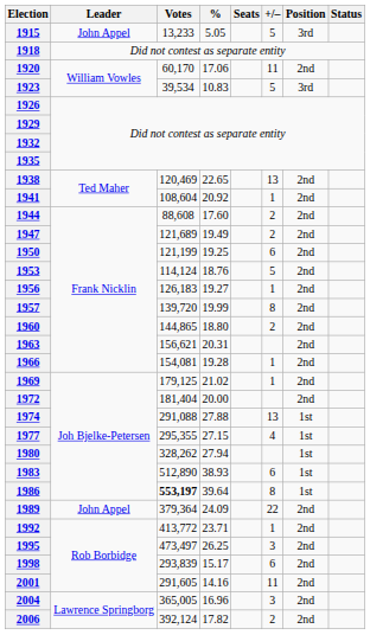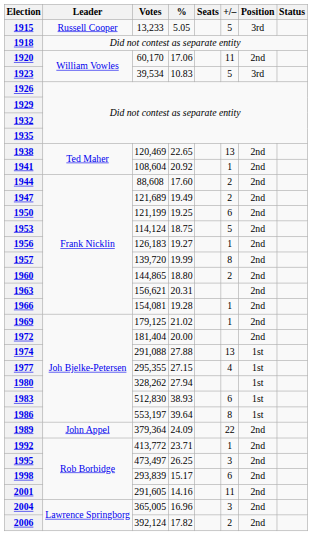 <table class=wikitable style="text-align: center;">
 <tr>
 <th>Election</th>
 <th>Leader</th>
 <th>Votes</th>
 <th>%</th>
 <th>Seats</th>
 <th>+/–</th>
 <th>Position</th>
 <th>Status</th>
 </tr>
 <tr>
 <th><a href='#'>1915</a></th>
-<td><a href='#'>John Appel</a></td>
+<td><a href='#'>Russell Cooper</a></td>
 <td>13,233</td>
 <td>5.05</td>
 <td></td>
 <td> 5</td>
 <td> 3rd</td>
 <td></td>
 </tr>
 <tr>
 <th><a href='#'>1918</a></th>
 <td colspan=7><em>Did not contest as separate entity</em></td>
 </tr>
 <tr>
 <th><a href='#'>1920</a></th>
 <td rowspan=2><a href='#'>William Vowles</a></td>
 <td>60,170</td>
 <td>17.06</td>
 <td></td>
 <td> 11</td>
 <td> 2nd</td>
 <td></td>
 </tr>
 <tr>
 <th><a href='#'>1923</a></th>
 <td>39,534</td>
 <td>10.83</td>
 <td></td>
 <td> 5</td>
 <td> 3rd</td>
 <td></td>
 </tr>
 <tr>
 <th><a href='#'>1926</a></th>
 <td rowspan=4 colspan=7><em>Did not contest as separate entity</em></td>
 </tr>
 <tr>
 <th><a href='#'>1929</a></th>
 </tr>
 <tr>
 <th><a href='#'>1932</a></th>
 </tr>
 <tr>
 <th><a href='#'>1935</a></th>
 </tr>
 <tr>
 <th><a href='#'>1938</a></th>
 <td rowspan=2><a href='#'>Ted Maher</a></td>
 <td>120,469</td>
 <td>22.65</td>
 <td></td>
 <td> 13</td>
 <td> 2nd</td>
 <td></td>
 </tr>
 <tr>
 <th><a href='#'>1941</a></th>
 <td>108,604</td>
 <td>20.92</td>
 <td></td>
 <td> 1</td>
 <td> 2nd</td>
 <td></td>
 </tr>
 <tr>
 <th><a href='#'>1944</a></th>
 <td rowspan=9><a href='#'>Frank Nicklin</a></td>
 <td>88,608</td>
 <td>17.60</td>
 <td></td>
 <td> 2</td>
 <td> 2nd</td>
 <td></td>
 </tr>
 <tr>
 <th><a href='#'>1947</a></th>
 <td>121,689</td>
 <td>19.49</td>
 <td></td>
 <td> 2</td>
 <td> 2nd</td>
 <td></td>
 </tr>
 <tr>
 <th><a href='#'>1950</a></th>
 <td>121,199</td>
 <td>19.25</td>
 <td></td>
 <td> 6</td>
 <td> 2nd</td>
 <td></td>
 </tr>
 <tr>
 <th><a href='#'>1953</a></th>
 <td>114,124</td>
-<td>18.76</td>
+<td>18.75</td>
 <td></td>
 <td> 5</td>
 <td> 2nd</td>
 <td></td>
 </tr>
 <tr>
 <th><a href='#'>1956</a></th>
 <td>126,183</td>
 <td>19.27</td>
 <td></td>
 <td> 1</td>
 <td> 2nd</td>
 <td></td>
 </tr>
 <tr>
 <th><a href='#'>1957</a></th>
 <td>139,720</td>
 <td>19.99</td>
 <td></td>
 <td> 8</td>
 <td> 2nd</td>
 <td></td>
 </tr>
 <tr>
 <th><a href='#'>1960</a></th>
 <td>144,865</td>
 <td>18.80</td>
 <td></td>
 <td> 2</td>
 <td> 2nd</td>
 <td></td>
 </tr>
 <tr>
 <th><a href='#'>1963</a></th>
 <td>156,621</td>
 <td>20.31</td>
 <td></td>
 <td></td>
 <td> 2nd</td>
 <td></td>
 </tr>
 <tr>
 <th><a href='#'>1966</a></th>
 <td>154,081</td>
 <td>19.28</td>
 <td></td>
 <td> 1</td>
 <td> 2nd</td>
 <td></td>
 </tr>
 <tr>
 <th><a href='#'>1969</a></th>
 <td rowspan=7><a href='#'>Joh Bjelke-Petersen</a></td>
 <td>179,125</td>
 <td>21.02</td>
 <td></td>
 <td> 1</td>
 <td> 2nd</td>
 <td></td>
 </tr>
 <tr>
 <th><a href='#'>1972</a></th>
 <td>181,404</td>
 <td>20.00</td>
 <td></td>
 <td></td>
 <td> 2nd</td>
 <td></td>
 </tr>
 <tr>
 <th><a href='#'>1974</a></th>
 <td>291,088</td>
 <td>27.88</td>
 <td></td>
 <td> 13</td>
 <td> 1st</td>
 <td></td>
 </tr>
 <tr>
 <th><a href='#'>1977</a></th>
 <td>295,355</td>
 <td>27.15</td>
 <td></td>
 <td> 4</td>
 <td> 1st</td>
 <td></td>
 </tr>
 <tr>
 <th><a href='#'>1980</a></th>
 <td>328,262</td>
 <td>27.94</td>
 <td></td>
 <td></td>
 <td> 1st</td>
 <td></td>
 </tr>
 <tr>
 <th><a href='#'>1983</a></th>
-<td>512,890</td>
+<td>512,830</td>
 <td>38.93</td>
 <td></td>
 <td> 6</td>
 <td> 1st</td>
 <td></td>
 </tr>
 <tr>
 <th><a href='#'>1986</a></th>
-<td><strong>553,197</strong></td>
+<td>553,197</td>
 <td>39.64</td>
 <td></td>
 <td> 8</td>
 <td> 1st</td>
 <td></td>
 </tr>
 <tr>
 <th><a href='#'>1989</a></th>
 <td><a href='#'>John Appel</a></td>
 <td>379,364</td>
 <td>24.09</td>
 <td></td>
 <td> 22</td>
 <td> 2nd</td>
 <td></td>
 </tr>
 <tr>
 <th><a href='#'>1992</a></th>
 <td rowspan=4><a href='#'>Rob Borbidge</a></td>
 <td>413,772</td>
 <td>23.71</td>
 <td></td>
 <td> 1</td>
 <td> 2nd</td>
 <td></td>
 </tr>
 <tr>
 <th><a href='#'>1995</a></th>
 <td>473,497</td>
 <td>26.25</td>
 <td></td>
 <td> 3</td>
 <td> 2nd</td>
 <td></td>
 </tr>
 <tr>
 <th><a href='#'>1998</a></th>
 <td>293,839</td>
 <td>15.17</td>
 <td></td>
 <td> 6</td>
 <td> 2nd</td>
 <td></td>
 </tr>
 <tr>
 <th><a href='#'>2001</a></th>
 <td>291,605</td>
 <td>14.16</td>
 <td></td>
 <td> 11</td>
 <td> 2nd</td>
 <td></td>
 </tr>
 <tr>
 <th><a href='#'>2004</a></th>
 <td rowspan=2><a href='#'>Lawrence Springborg</a></td>
 <td>365,005</td>
 <td>16.96</td>
 <td></td>
 <td> 3</td>
 <td> 2nd</td>
 <td></td>
 </tr>
 <tr>
 <th><a href='#'>2006</a></th>
 <td>392,124</td>
 <td>17.82</td>
 <td></td>
 <td> 2</td>
 <td> 2nd</td>
 <td></td>
 </tr>
 </table>
